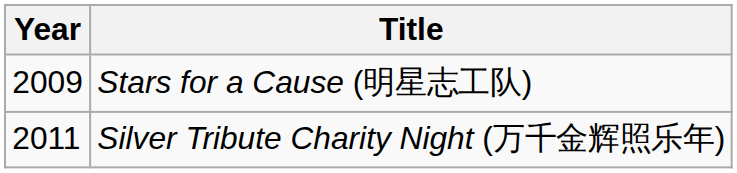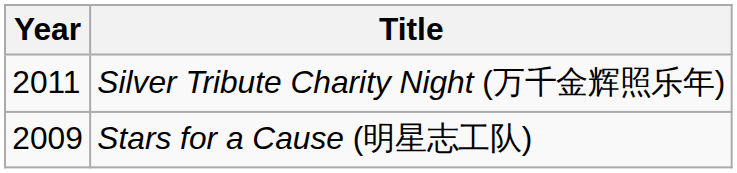 <table class="wikitable sortable">
 <tr>
 <th>Year</th>
 <th>Title</th>
 </tr>
 <tr>
+<td>2011</td>
+<td><em>Silver Tribute Charity Night</em> (万千金辉照乐年)</td>
+</tr>
+<tr>
 <td>2009</td>
 <td><em>Stars for a Cause</em> (明星志工队)</td>
 </tr>
-<tr>
-<td>2011</td>
-<td><em>Silver Tribute Charity Night</em> (万千金辉照乐年)</td>
-</tr>
 </table>
